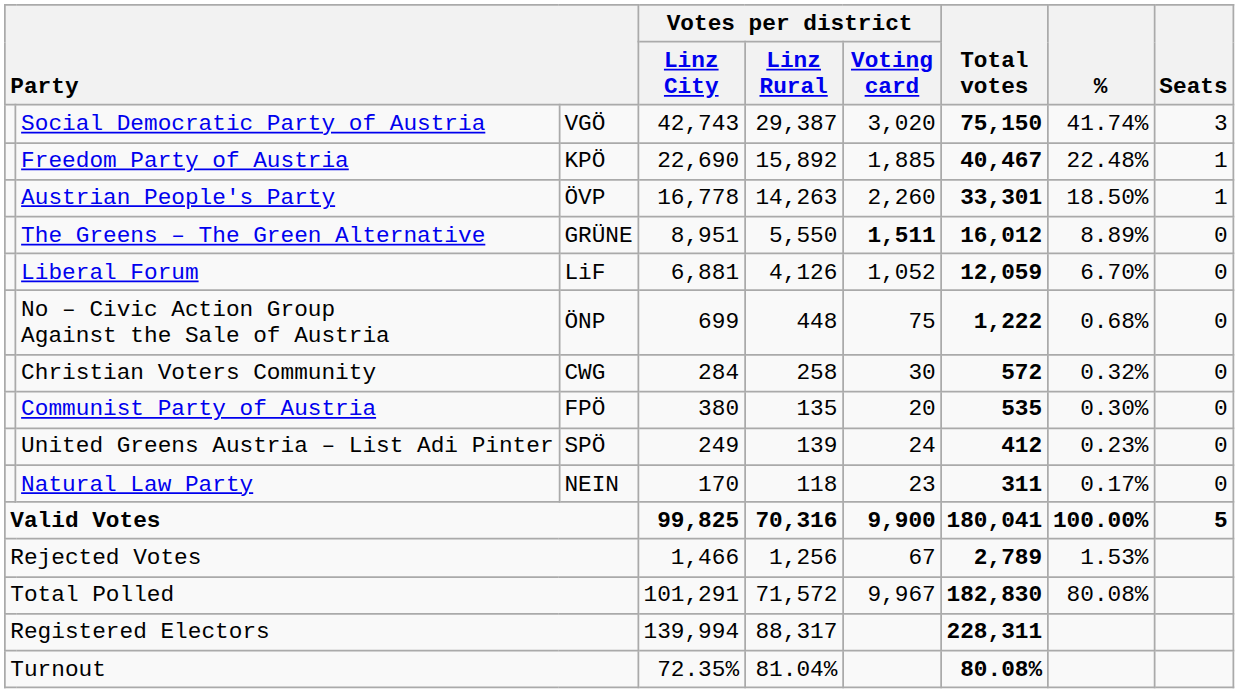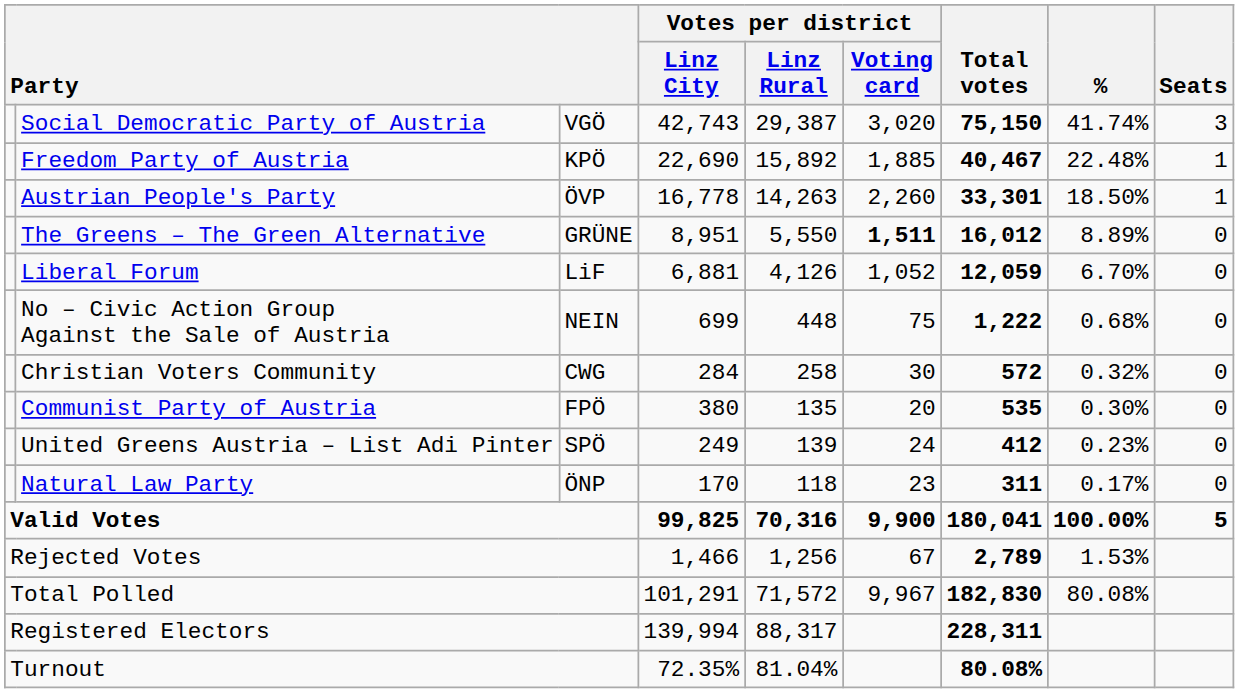 <table class="wikitable" border="1" style="text-align:right;">
 <tr>
 <th style="text-align:left;" valign=bottom rowspan=2 colspan=3>Party</th>
 <th colspan=3>Votes per district</th>
 <th align=center valign=bottom rowspan=2 width="50">Total<br>votes</th>
 <th align=center valign=bottom rowspan=2 width="50">%</th>
 <th align=center valign=bottom rowspan=2>Seats</th>
 </tr>
 <tr>
 <th align=center valign=bottom width="50"><a href='#'>Linz<br>City</a></th>
 <th align=center valign=bottom width="50"><a href='#'>Linz<br>Rural</a></th>
 <th align=center valign=bottom width="50"><a href='#'>Voting<br>card</a></th>
 </tr>
 <tr>
 <td></td>
 <td align=left><a href='#'>Social Democratic Party of Austria</a></td>
 <td align=left>VGÖ</td>
 <td>42,743</td>
 <td>29,387</td>
 <td>3,020</td>
 <td><strong>75,150</strong></td>
 <td>41.74%</td>
 <td>3</td>
 </tr>
 <tr>
 <td></td>
 <td align=left><a href='#'>Freedom Party of Austria</a></td>
 <td align=left>KPÖ</td>
 <td>22,690</td>
 <td>15,892</td>
 <td>1,885</td>
 <td><strong>40,467</strong></td>
 <td>22.48%</td>
 <td>1</td>
 </tr>
 <tr>
 <td></td>
 <td align=left><a href='#'>Austrian People's Party</a></td>
 <td align=left>ÖVP</td>
 <td>16,778</td>
 <td>14,263</td>
 <td>2,260</td>
 <td><strong>33,301</strong></td>
 <td>18.50%</td>
 <td>1</td>
 </tr>
 <tr>
 <td></td>
 <td align=left style="white-space: nowrap;"><a href='#'>The Greens – The Green Alternative</a></td>
 <td align=left>GRÜNE</td>
 <td>8,951</td>
 <td>5,550</td>
 <td><strong>1,511</strong></td>
 <td><strong>16,012</strong></td>
 <td>8.89%</td>
 <td>0</td>
 </tr>
 <tr>
 <td></td>
 <td align=left><a href='#'>Liberal Forum</a></td>
 <td align=left>LiF</td>
 <td>6,881</td>
 <td>4,126</td>
 <td>1,052</td>
 <td><strong>12,059</strong></td>
 <td>6.70%</td>
 <td>0</td>
 </tr>
 <tr>
 <td></td>
 <td align=left>No – Civic Action Group<br>Against the Sale of Austria</td>
-<td align=left>ÖNP</td>
+<td align=left>NEIN</td>
 <td>699</td>
 <td>448</td>
 <td>75</td>
 <td><strong>1,222</strong></td>
 <td>0.68%</td>
 <td>0</td>
 </tr>
 <tr>
 <td></td>
 <td align=left>Christian Voters Community</td>
 <td align=left>CWG</td>
 <td>284</td>
 <td>258</td>
 <td>30</td>
 <td><strong>572</strong></td>
 <td>0.32%</td>
 <td>0</td>
 </tr>
 <tr>
 <td></td>
 <td align=left><a href='#'>Communist Party of Austria</a></td>
 <td align=left>FPÖ</td>
 <td>380</td>
 <td>135</td>
 <td>20</td>
 <td><strong>535</strong></td>
 <td>0.30%</td>
 <td>0</td>
 </tr>
 <tr>
 <td></td>
 <td align=left>United Greens Austria – List Adi Pinter</td>
 <td align=left>SPÖ</td>
 <td>249</td>
 <td>139</td>
 <td>24</td>
 <td><strong>412</strong></td>
 <td>0.23%</td>
 <td>0</td>
 </tr>
 <tr>
 <td></td>
 <td align=left><a href='#'>Natural Law Party</a></td>
-<td align=left>NEIN</td>
+<td align=left>ÖNP</td>
 <td>170</td>
 <td>118</td>
 <td>23</td>
 <td><strong>311</strong></td>
 <td>0.17%</td>
 <td>0</td>
 </tr>
 <tr style="font-weight:bold">
 <td align=left colspan=3>Valid Votes</td>
 <td>99,825</td>
 <td>70,316</td>
 <td>9,900</td>
 <td>180,041</td>
 <td>100.00%</td>
 <td>5</td>
 </tr>
 <tr>
 <td align=left colspan=3>Rejected Votes</td>
 <td>1,466</td>
 <td>1,256</td>
 <td>67</td>
 <td><strong>2,789</strong></td>
 <td>1.53%</td>
 <td></td>
 </tr>
 <tr>
 <td align=left colspan=3>Total Polled</td>
 <td>101,291</td>
 <td>71,572</td>
 <td>9,967</td>
 <td><strong>182,830</strong></td>
 <td>80.08%</td>
 <td></td>
 </tr>
 <tr>
 <td align=left colspan=3>Registered Electors</td>
 <td>139,994</td>
 <td>88,317</td>
 <td></td>
 <td><strong>228,311</strong></td>
 <td></td>
 <td></td>
 </tr>
 <tr>
 <td align=left colspan=3>Turnout</td>
 <td>72.35%</td>
 <td>81.04%</td>
 <td></td>
 <td><strong>80.08%</strong></td>
 <td></td>
 <td></td>
 </tr>
 </table>
